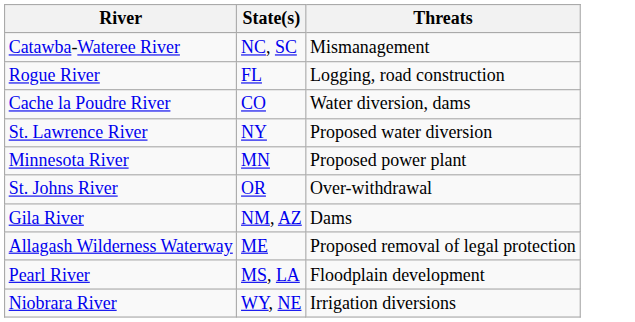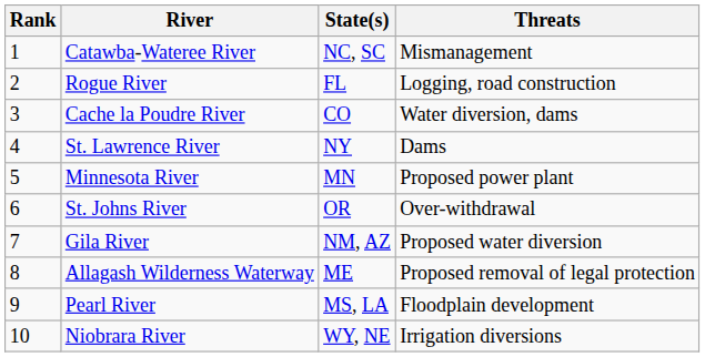 <table class="wikitable sortable">
 <tr>
+<th>Rank</th>
 <th>River</th>
 <th>State(s)</th>
 <th>Threats</th>
 </tr>
 <tr>
+<td>1</td>
 <td><a href='#'>Catawba</a>-<a href='#'>Wateree River</a></td>
 <td><a href='#'>NC</a>, <a href='#'>SC</a></td>
 <td>Mismanagement</td>
 </tr>
 <tr>
+<td>2</td>
 <td><a href='#'>Rogue River</a></td>
 <td><a href='#'>FL</a></td>
 <td>Logging, road construction</td>
 </tr>
 <tr>
+<td>3</td>
 <td><a href='#'>Cache la Poudre River</a></td>
 <td><a href='#'>CO</a></td>
 <td>Water diversion, dams</td>
 </tr>
 <tr>
+<td>4</td>
 <td><a href='#'>St. Lawrence River</a></td>
 <td><a href='#'>NY</a></td>
-<td>Proposed water diversion</td>
+<td>Dams</td>
 </tr>
 <tr>
+<td>5</td>
 <td><a href='#'>Minnesota River</a></td>
 <td><a href='#'>MN</a></td>
 <td>Proposed power plant</td>
 </tr>
 <tr>
+<td>6</td>
 <td><a href='#'>St. Johns River</a></td>
 <td><a href='#'>OR</a></td>
 <td>Over-withdrawal</td>
 </tr>
 <tr>
+<td>7</td>
 <td><a href='#'>Gila River</a></td>
 <td><a href='#'>NM</a>, <a href='#'>AZ</a></td>
-<td>Dams</td>
+<td>Proposed water diversion</td>
 </tr>
 <tr>
+<td>8</td>
 <td><a href='#'>Allagash Wilderness Waterway</a></td>
 <td><a href='#'>ME</a></td>
 <td>Proposed removal of legal protection</td>
 </tr>
 <tr>
+<td>9</td>
 <td><a href='#'>Pearl River</a></td>
 <td><a href='#'>MS</a>, <a href='#'>LA</a></td>
 <td>Floodplain development</td>
 </tr>
 <tr>
+<td>10</td>
 <td><a href='#'>Niobrara River</a></td>
 <td><a href='#'>WY</a>, <a href='#'>NE</a></td>
 <td>Irrigation diversions</td>
 </tr>
 </table>
